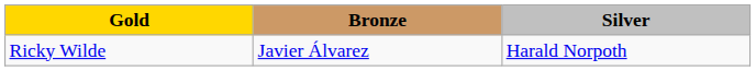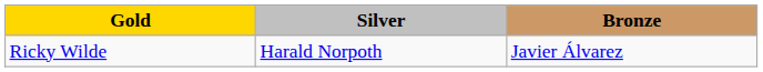 <table class="wikitable" style="text-align:left">
 <tr align="center">
 <td width=200 bgcolor=gold><strong>Gold</strong></td>
+<td width=200 bgcolor=silver><strong>Silver</strong></td>
 <td width=200 bgcolor=CC9966><strong>Bronze</strong></td>
-<td width=200 bgcolor=silver><strong>Silver</strong></td>
 </tr>
 <tr>
 <td><a href='#'>Ricky Wilde</a><br><em></em></td>
+<td><a href='#'>Harald Norpoth</a><br><em></em></td>
 <td><a href='#'>Javier Álvarez</a><br><em></em></td>
-<td><a href='#'>Harald Norpoth</a><br><em></em></td>
 </tr>
 </table>
